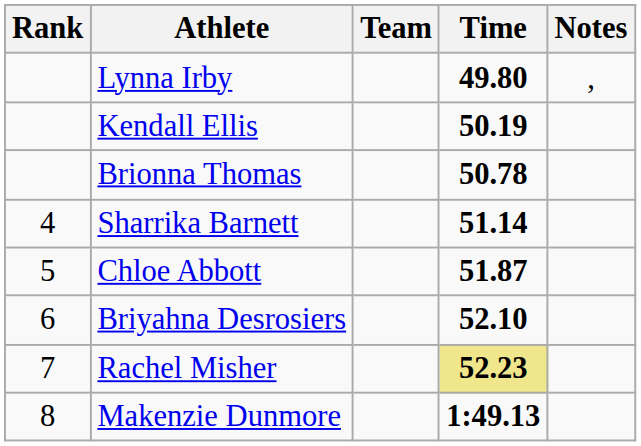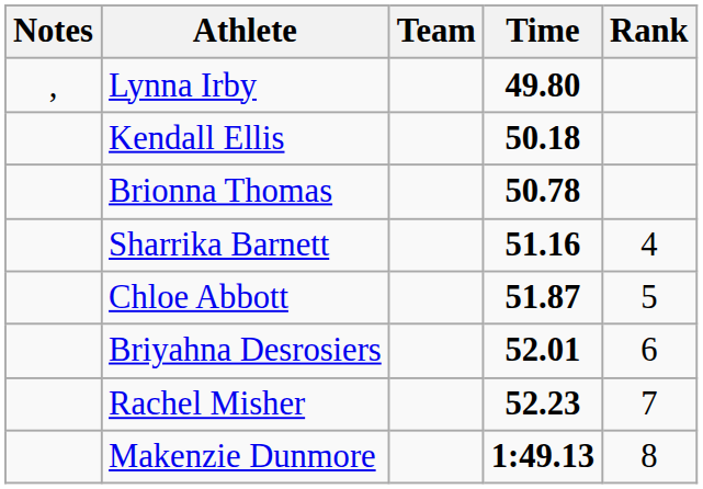 <table class="wikitable sortable" style="text-align:center">
 <tr>
-<th>Rank</th>
+<th>Notes</th>
 <th>Athlete</th>
 <th>Team</th>
 <th>Time</th>
-<th>Notes</th>
+<th>Rank</th>
 </tr>
 <tr>
-<td></td>
+<td>, </td>
 <td align=left><a href='#'>Lynna Irby</a></td>
 <td></td>
 <td><strong>49.80</strong></td>
-<td>, </td>
+<td></td>
 </tr>
 <tr>
 <td></td>
 <td align=left><a href='#'>Kendall Ellis</a></td>
 <td></td>
-<td><strong>50.19</strong></td>
+<td><strong>50.18</strong></td>
 <td></td>
 </tr>
 <tr>
 <td></td>
 <td align=left><a href='#'>Brionna Thomas</a></td>
 <td></td>
 <td><strong>50.78</strong></td>
 <td></td>
 </tr>
 <tr>
-<td>4</td>
+<td></td>
 <td align=left><a href='#'>Sharrika Barnett</a></td>
 <td></td>
-<td><strong>51.14</strong></td>
-<td></td>
+<td><strong>51.16</strong></td>
+<td>4</td>
 </tr>
 <tr>
-<td>5</td>
+<td></td>
 <td align=left><a href='#'>Chloe Abbott</a></td>
 <td></td>
 <td><strong>51.87</strong></td>
-<td></td>
+<td>5</td>
 </tr>
 <tr>
-<td>6</td>
+<td></td>
 <td align=left><a href='#'>Briyahna Desrosiers</a></td>
 <td></td>
-<td><strong>52.10</strong></td>
-<td></td>
+<td><strong>52.01</strong></td>
+<td>6</td>
 </tr>
 <tr>
-<td>7</td>
+<td></td>
 <td align=left><a href='#'>Rachel Misher</a></td>
 <td></td>
-<td style="background: khaki;"><strong>52.23</strong></td>
-<td></td>
+<td><strong>52.23</strong></td>
+<td>7</td>
 </tr>
 <tr>
-<td>8</td>
+<td></td>
 <td align=left><a href='#'>Makenzie Dunmore</a></td>
 <td></td>
 <td><strong>1:49.13</strong></td>
-<td></td>
+<td>8</td>
 </tr>
 </table>
